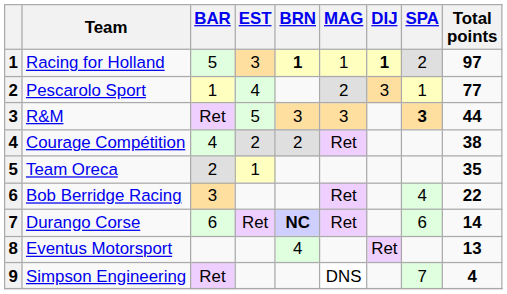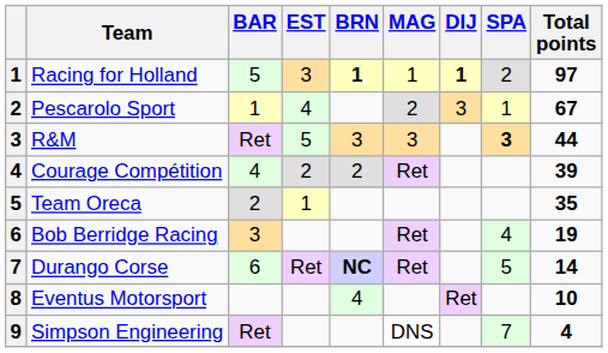 <table class="wikitable" style="font-size: 85%; text-align:center;">
 <tr valign="top">
 <th valign=middle></th>
 <th valign=middle>Team</th>
 <th><a href='#'>BAR</a><br></th>
 <th><a href='#'>EST</a><br></th>
 <th><a href='#'>BRN</a><br></th>
 <th><a href='#'>MAG</a><br></th>
 <th><a href='#'>DIJ</a><br></th>
 <th><a href='#'>SPA</a><br></th>
 <th valign=middle>Total<br>points</th>
 </tr>
 <tr>
 <th>1</th>
 <td align=left> <a href='#'>Racing for Holland</a></td>
 <td style="background:#DFFFDF;">5</td>
 <td style="background:#FFDF9F;">3</td>
 <td style="background:#FFFFBF;"><strong>1</strong></td>
 <td style="background:#FFFFBF;">1</td>
 <td style="background:#FFFFBF;"><strong>1</strong></td>
 <td style="background:#DFDFDF;">2</td>
 <td><strong>97</strong></td>
 </tr>
 <tr>
 <th>2</th>
 <td align=left> <a href='#'>Pescarolo Sport</a></td>
 <td style="background:#FFFFBF;">1</td>
 <td style="background:#DFFFDF;">4</td>
 <td></td>
 <td style="background:#DFDFDF;">2</td>
 <td style="background:#FFDF9F;">3</td>
 <td style="background:#FFFFBF;">1</td>
-<td><strong>77</strong></td>
+<td><strong>67</strong></td>
 </tr>
 <tr>
 <th>3</th>
 <td align=left> <a href='#'>R&M</a></td>
 <td style="background:#EFCFFF;">Ret</td>
 <td style="background:#DFFFDF;">5</td>
 <td style="background:#FFDF9F;">3</td>
 <td style="background:#FFDF9F;">3</td>
 <td></td>
 <td style="background:#FFDF9F;"><strong>3</strong></td>
 <td><strong>44</strong></td>
 </tr>
 <tr>
 <th>4</th>
 <td align=left> <a href='#'>Courage Compétition</a></td>
 <td style="background:#DFFFDF;">4</td>
 <td style="background:#DFDFDF;">2</td>
 <td style="background:#DFDFDF;">2</td>
 <td style="background:#EFCFFF;">Ret</td>
 <td></td>
 <td></td>
-<td><strong>38</strong></td>
+<td><strong>39</strong></td>
 </tr>
 <tr>
 <th>5</th>
 <td align=left> <a href='#'>Team Oreca</a></td>
 <td style="background:#DFDFDF;">2</td>
 <td style="background:#FFFFBF;">1</td>
 <td></td>
 <td></td>
 <td></td>
 <td></td>
 <td><strong>35</strong></td>
 </tr>
 <tr>
 <th>6</th>
 <td align=left> <a href='#'>Bob Berridge Racing</a></td>
 <td style="background:#FFDF9F;">3</td>
 <td></td>
 <td></td>
 <td style="background:#EFCFFF;">Ret</td>
 <td></td>
 <td style="background:#DFFFDF;">4</td>
-<td><strong>22</strong></td>
+<td><strong>19</strong></td>
 </tr>
 <tr>
 <th>7</th>
 <td align=left> <a href='#'>Durango Corse</a></td>
 <td style="background:#DFFFDF;">6</td>
 <td style="background:#EFCFFF;">Ret</td>
 <td style="background:#CFCFFF;"><strong>NC</strong></td>
 <td style="background:#EFCFFF;">Ret</td>
 <td></td>
-<td style="background:#DFFFDF;">6</td>
+<td style="background:#DFFFDF;">5</td>
 <td><strong>14</strong></td>
 </tr>
 <tr>
 <th>8</th>
 <td align=left> <a href='#'>Eventus Motorsport</a></td>
 <td></td>
 <td></td>
 <td style="background:#DFFFDF;">4</td>
 <td></td>
 <td style="background:#EFCFFF;">Ret</td>
 <td></td>
-<td><strong>13</strong></td>
+<td><strong>10</strong></td>
 </tr>
 <tr>
 <th>9</th>
 <td align=left> <a href='#'>Simpson Engineering</a></td>
 <td style="background:#EFCFFF;">Ret</td>
 <td></td>
 <td></td>
 <td style="background:#FFFFFF;">DNS</td>
 <td></td>
 <td style="background:#DFFFDF;">7</td>
 <td><strong>4</strong></td>
 </tr>
 <tr>
 </tr>
 </table>
